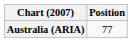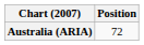 <table class="wikitable plainrowheaders" style="text-align:center">
 <tr>
 <th>Chart (2007)</th>
 <th>Position</th>
 </tr>
 <tr>
 <th scope="row">Australia (ARIA)</th>
-<td>77</td>
+<td>72</td>
 </tr>
 </table>
